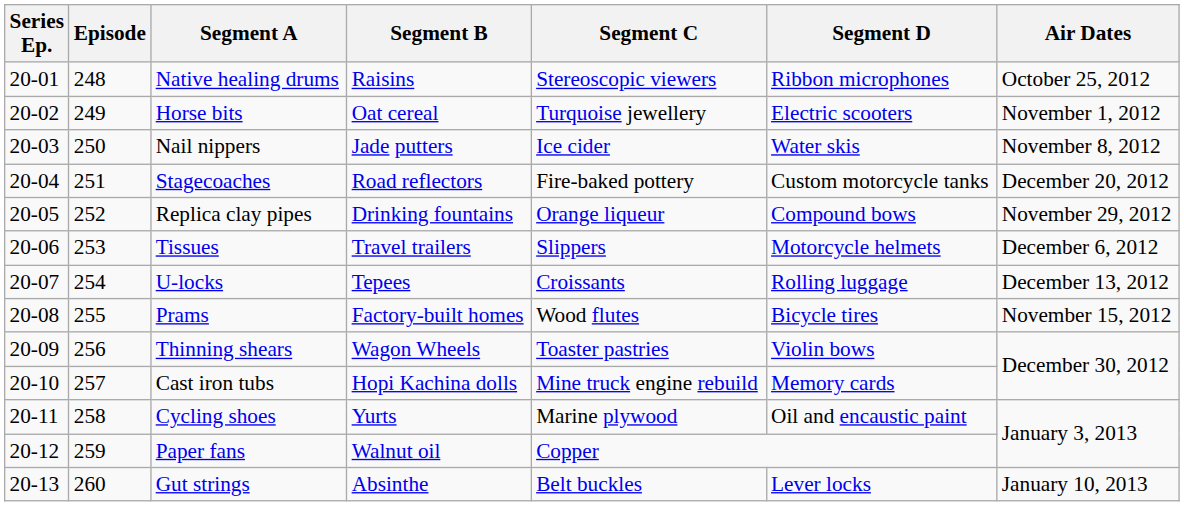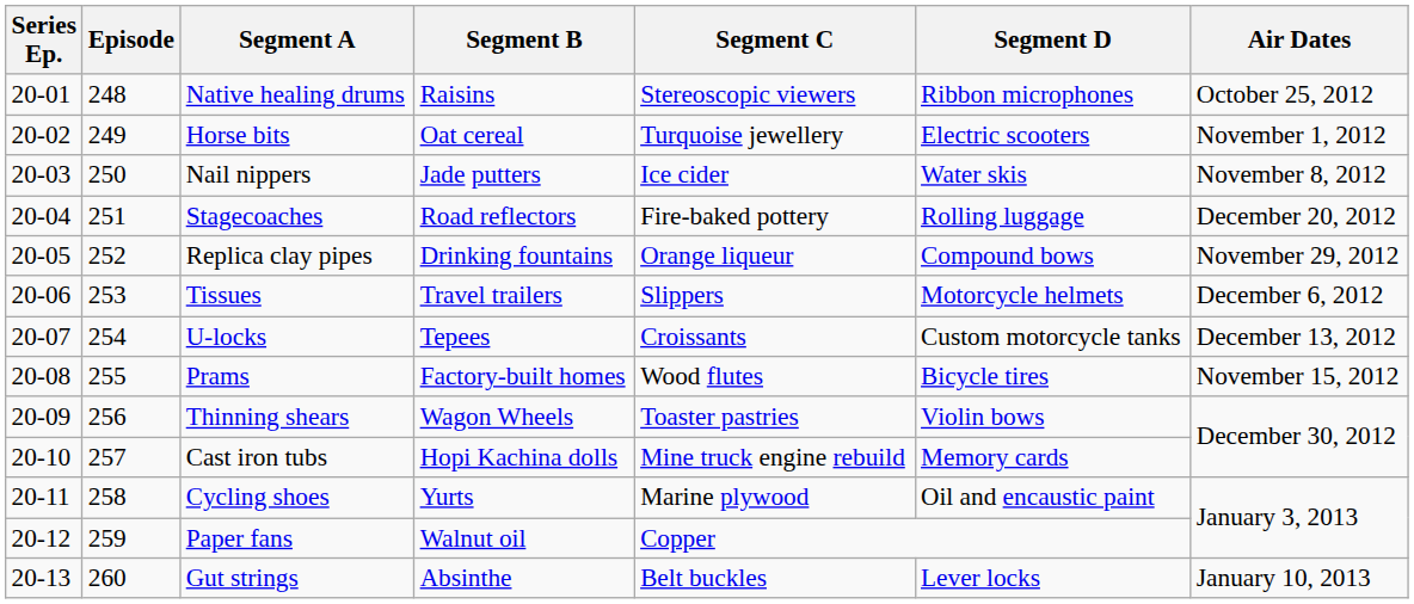 <table class="wikitable" style="width:100%;">
 <tr>
 <th style="width:5%;">Series Ep.</th>
 <th style="width:5%;">Episode</th>
 <th>Segment A</th>
 <th>Segment B</th>
 <th>Segment C</th>
 <th>Segment D</th>
 <th>Air Dates</th>
 </tr>
 <tr>
 <td>20-01</td>
 <td>248</td>
 <td><a href='#'>Native healing drums</a></td>
 <td><a href='#'>Raisins</a></td>
 <td><a href='#'>Stereoscopic viewers</a></td>
 <td><a href='#'>Ribbon microphones</a></td>
 <td>October 25, 2012</td>
 </tr>
 <tr>
 <td>20-02</td>
 <td>249</td>
 <td><a href='#'>Horse bits</a></td>
 <td><a href='#'>Oat cereal</a></td>
 <td><a href='#'>Turquoise</a> jewellery</td>
 <td><a href='#'>Electric scooters</a></td>
 <td>November 1, 2012</td>
 </tr>
 <tr>
 <td>20-03</td>
 <td>250</td>
 <td>Nail nippers</td>
 <td><a href='#'>Jade</a> <a href='#'>putters</a></td>
 <td><a href='#'>Ice cider</a></td>
 <td><a href='#'>Water skis</a></td>
 <td>November 8, 2012</td>
 </tr>
 <tr>
 <td>20-04</td>
 <td>251</td>
 <td><a href='#'>Stagecoaches</a></td>
 <td><a href='#'>Road reflectors</a></td>
 <td>Fire-baked pottery</td>
-<td>Custom motorcycle tanks</td>
+<td><a href='#'>Rolling luggage</a></td>
 <td>December 20, 2012</td>
 </tr>
 <tr>
 <td>20-05</td>
 <td>252</td>
 <td>Replica clay pipes</td>
 <td><a href='#'>Drinking fountains</a></td>
 <td><a href='#'>Orange liqueur</a></td>
 <td><a href='#'>Compound bows</a></td>
 <td>November 29, 2012</td>
 </tr>
 <tr>
 <td>20-06</td>
 <td>253</td>
 <td><a href='#'>Tissues</a></td>
 <td><a href='#'>Travel trailers</a></td>
 <td><a href='#'>Slippers</a></td>
 <td><a href='#'>Motorcycle helmets</a></td>
 <td>December 6, 2012</td>
 </tr>
 <tr>
 <td>20-07</td>
 <td>254</td>
 <td><a href='#'>U-locks</a></td>
 <td><a href='#'>Tepees</a></td>
 <td><a href='#'>Croissants</a></td>
-<td><a href='#'>Rolling luggage</a></td>
+<td>Custom motorcycle tanks</td>
 <td>December 13, 2012</td>
 </tr>
 <tr>
 <td>20-08</td>
 <td>255</td>
 <td><a href='#'>Prams</a></td>
 <td><a href='#'>Factory-built homes</a></td>
 <td>Wood <a href='#'>flutes</a></td>
 <td><a href='#'>Bicycle tires</a></td>
 <td>November 15, 2012</td>
 </tr>
 <tr>
 <td>20-09</td>
 <td>256</td>
 <td><a href='#'>Thinning shears</a></td>
 <td><a href='#'>Wagon Wheels</a></td>
 <td><a href='#'>Toaster pastries</a></td>
 <td><a href='#'>Violin bows</a></td>
 <td rowspan="2">December 30, 2012</td>
 </tr>
 <tr>
 <td>20-10</td>
 <td>257</td>
 <td>Cast iron tubs</td>
 <td><a href='#'>Hopi Kachina dolls</a></td>
 <td><a href='#'>Mine truck</a> engine <a href='#'>rebuild</a></td>
 <td><a href='#'>Memory cards</a></td>
 </tr>
 <tr>
 <td>20-11</td>
 <td>258</td>
 <td><a href='#'>Cycling shoes</a></td>
 <td><a href='#'>Yurts</a></td>
 <td>Marine <a href='#'>plywood</a></td>
 <td>Oil and <a href='#'>encaustic paint</a></td>
 <td rowspan="2">January 3, 2013</td>
 </tr>
 <tr>
 <td>20-12</td>
 <td>259</td>
 <td><a href='#'>Paper fans</a></td>
 <td><a href='#'>Walnut oil</a></td>
 <td colspan="2"><a href='#'>Copper</a></td>
 </tr>
 <tr>
 <td>20-13</td>
 <td>260</td>
 <td><a href='#'>Gut strings</a></td>
 <td><a href='#'>Absinthe</a></td>
 <td><a href='#'>Belt buckles</a></td>
 <td><a href='#'>Lever locks</a></td>
 <td>January 10, 2013</td>
 </tr>
 </table>
